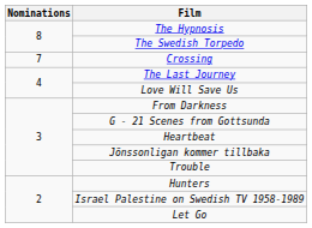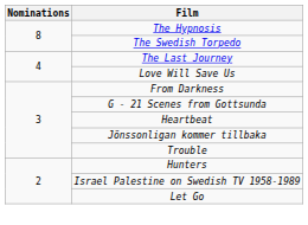 <table class="wikitable plainrowheaders" style="text-align: center;">
 <tr>
 <th scope="col" style="width:55px;">Nominations</th>
 <th scope="col" style="text-align:center;">Film</th>
 </tr>
 <tr>
 <td rowspan="2">8</td>
 <td><em><a href='#'>The Hypnosis</a></em></td>
 </tr>
 <tr>
 <td><em><a href='#'>The Swedish Torpedo</a></em></td>
-</tr>
-<tr>
-<td>7</td>
-<td><em><a href='#'>Crossing</a></em></td>
 </tr>
 <tr>
 <td rowspan="2">4</td>
 <td><em><a href='#'>The Last Journey</a></em></td>
 </tr>
 <tr>
 <td><em>Love Will Save Us</em></td>
 </tr>
 <tr>
 <td rowspan="5">3</td>
 <td><em>From Darkness</em></td>
 </tr>
 <tr>
 <td><em>G - 21 Scenes from Gottsunda</em></td>
 </tr>
 <tr>
 <td><em>Heartbeat</em></td>
 </tr>
 <tr>
 <td><em>Jönssonligan kommer tillbaka</em></td>
 </tr>
 <tr>
 <td><em>Trouble</em></td>
 </tr>
 <tr>
 <td rowspan="3">2</td>
 <td><em>Hunters</em></td>
 </tr>
 <tr>
 <td><em>Israel Palestine on Swedish TV 1958-1989</em></td>
 </tr>
 <tr>
 <td><em>Let Go</em></td>
 </tr>
 </table>
